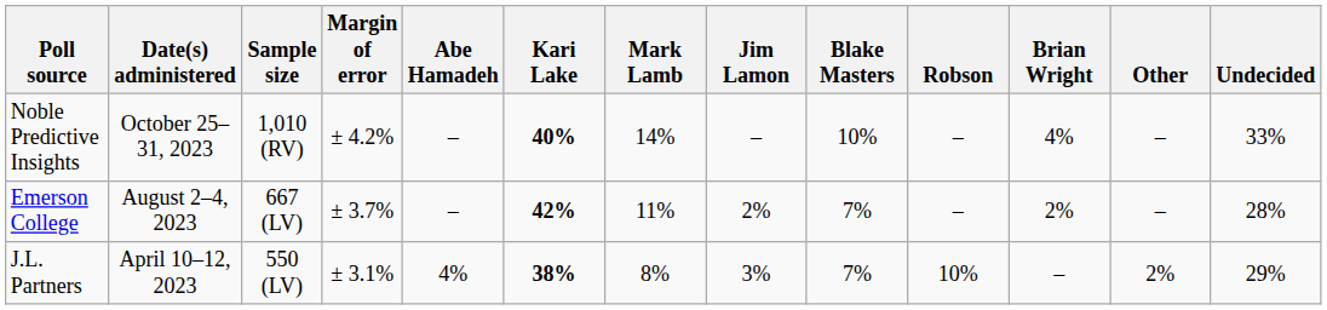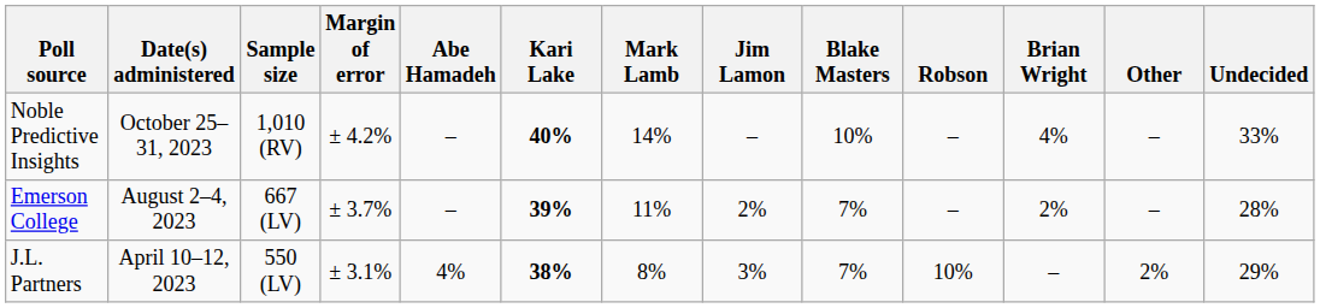 <table class="wikitable" style="font-size:90%;text-align:center;">
 <tr style="vertical-align:bottom">
 <th>Poll source</th>
 <th>Date(s)<br>administered</th>
 <th>Sample<br>size</th>
 <th>Margin<br>of error</th>
 <th style="width:60px;">Abe<br>Hamadeh</th>
 <th style="width:60px;">Kari<br>Lake</th>
 <th style="width:60px;">Mark<br>Lamb</th>
 <th style="width:60px;">Jim<br>Lamon</th>
 <th style="width:60px;">Blake<br>Masters</th>
 <th style="width:60px;"><br>Robson</th>
 <th style="width:60px;">Brian<br>Wright</th>
 <th style="width:60px;">Other</th>
 <th>Undecided</th>
 </tr>
 <tr>
 <td style="text-align:left">Noble Predictive Insights</td>
 <td>October 25–31, 2023</td>
 <td>1,010 (RV)</td>
 <td>± 4.2%</td>
 <td>–</td>
 <td><strong>40%</strong></td>
 <td>14%</td>
 <td>–</td>
 <td>10%</td>
 <td>–</td>
 <td>4%</td>
 <td>–</td>
 <td>33%</td>
 </tr>
 <tr>
 <td style="text-align:left;"><a href='#'>Emerson College</a></td>
 <td>August 2–4, 2023</td>
 <td>667 (LV)</td>
 <td>± 3.7%</td>
 <td>–</td>
-<td><strong>42%</strong></td>
+<td><strong>39%</strong></td>
 <td>11%</td>
 <td>2%</td>
 <td>7%</td>
 <td>–</td>
 <td>2%</td>
 <td>–</td>
 <td>28%</td>
 </tr>
 <tr>
 <td style="text-align:left;">J.L. Partners</td>
 <td>April 10–12, 2023</td>
 <td>550 (LV)</td>
 <td>± 3.1%</td>
 <td>4%</td>
 <td><strong>38%</strong></td>
 <td>8%</td>
 <td>3%</td>
 <td>7%</td>
 <td>10%</td>
 <td>–</td>
 <td>2%</td>
 <td>29%</td>
 </tr>
 </table>
